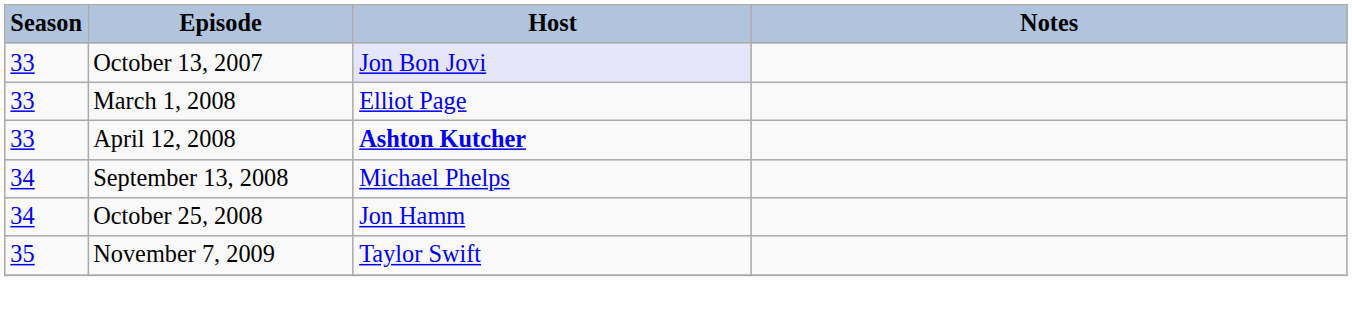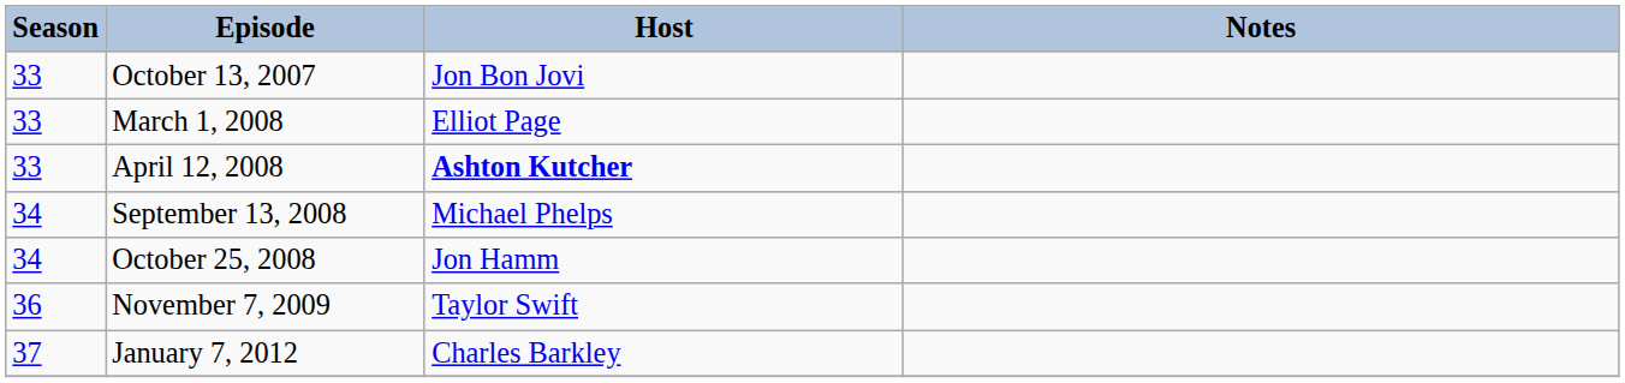 <table class="wikitable" style="width:100%;">
 <tr>
 <th style="background:#B0C4DE;" width="5%">Season</th>
 <th style="background:#B0C4DE;" width="20%">Episode</th>
 <th style="background:#B0C4DE;" width="30%">Host</th>
 <th style="background:#B0C4DE;" width="45%">Notes</th>
 </tr>
 <tr>
 <td><a href='#'>33</a></td>
 <td>October 13, 2007</td>
-<td style="background: lavender;"><a href='#'>Jon Bon Jovi</a></td>
+<td><a href='#'>Jon Bon Jovi</a></td>
 <td></td>
 </tr>
 <tr>
 <td><a href='#'>33</a></td>
 <td>March 1, 2008</td>
 <td><a href='#'>Elliot Page</a></td>
 <td></td>
 </tr>
 <tr>
 <td><a href='#'>33</a></td>
 <td>April 12, 2008</td>
 <td><strong><a href='#'>Ashton Kutcher</a></strong></td>
 <td></td>
 </tr>
 <tr>
 <td><a href='#'>34</a></td>
 <td>September 13, 2008</td>
 <td><a href='#'>Michael Phelps</a></td>
 <td></td>
 </tr>
 <tr>
 <td><a href='#'>34</a></td>
 <td>October 25, 2008</td>
 <td><a href='#'>Jon Hamm</a></td>
 <td></td>
 </tr>
 <tr>
-<td><a href='#'>35</a></td>
+<td><a href='#'>36</a></td>
 <td>November 7, 2009</td>
 <td><a href='#'>Taylor Swift</a></td>
 <td></td>
 </tr>
 <tr>
+<td><a href='#'>37</a></td>
+<td>January 7, 2012</td>
+<td><a href='#'>Charles Barkley</a></td>
+<td></td>
+</tr>
+<tr>
 </tr>
 </table>
